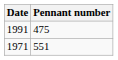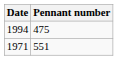 <table class="wikitable">
 <tr>
 <th>Date</th>
 <th>Pennant number</th>
 </tr>
 <tr>
-<td>1991</td>
+<td>1994</td>
 <td>475</td>
 </tr>
 <tr>
 <td>1971</td>
 <td>551</td>
 </tr>
 </table>
